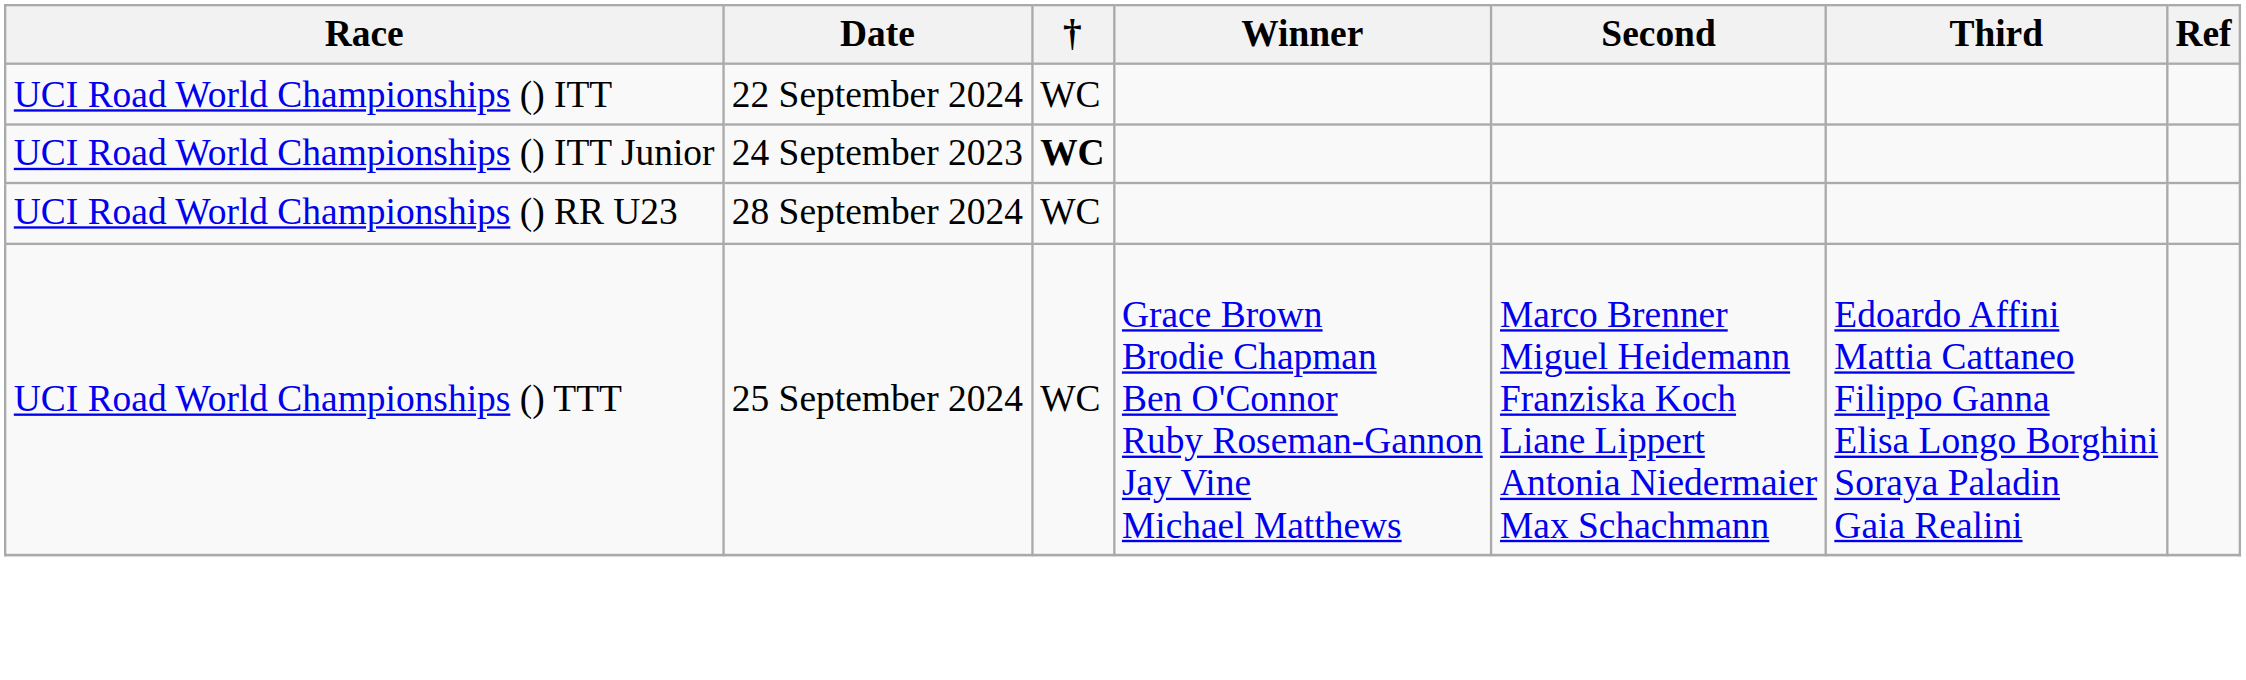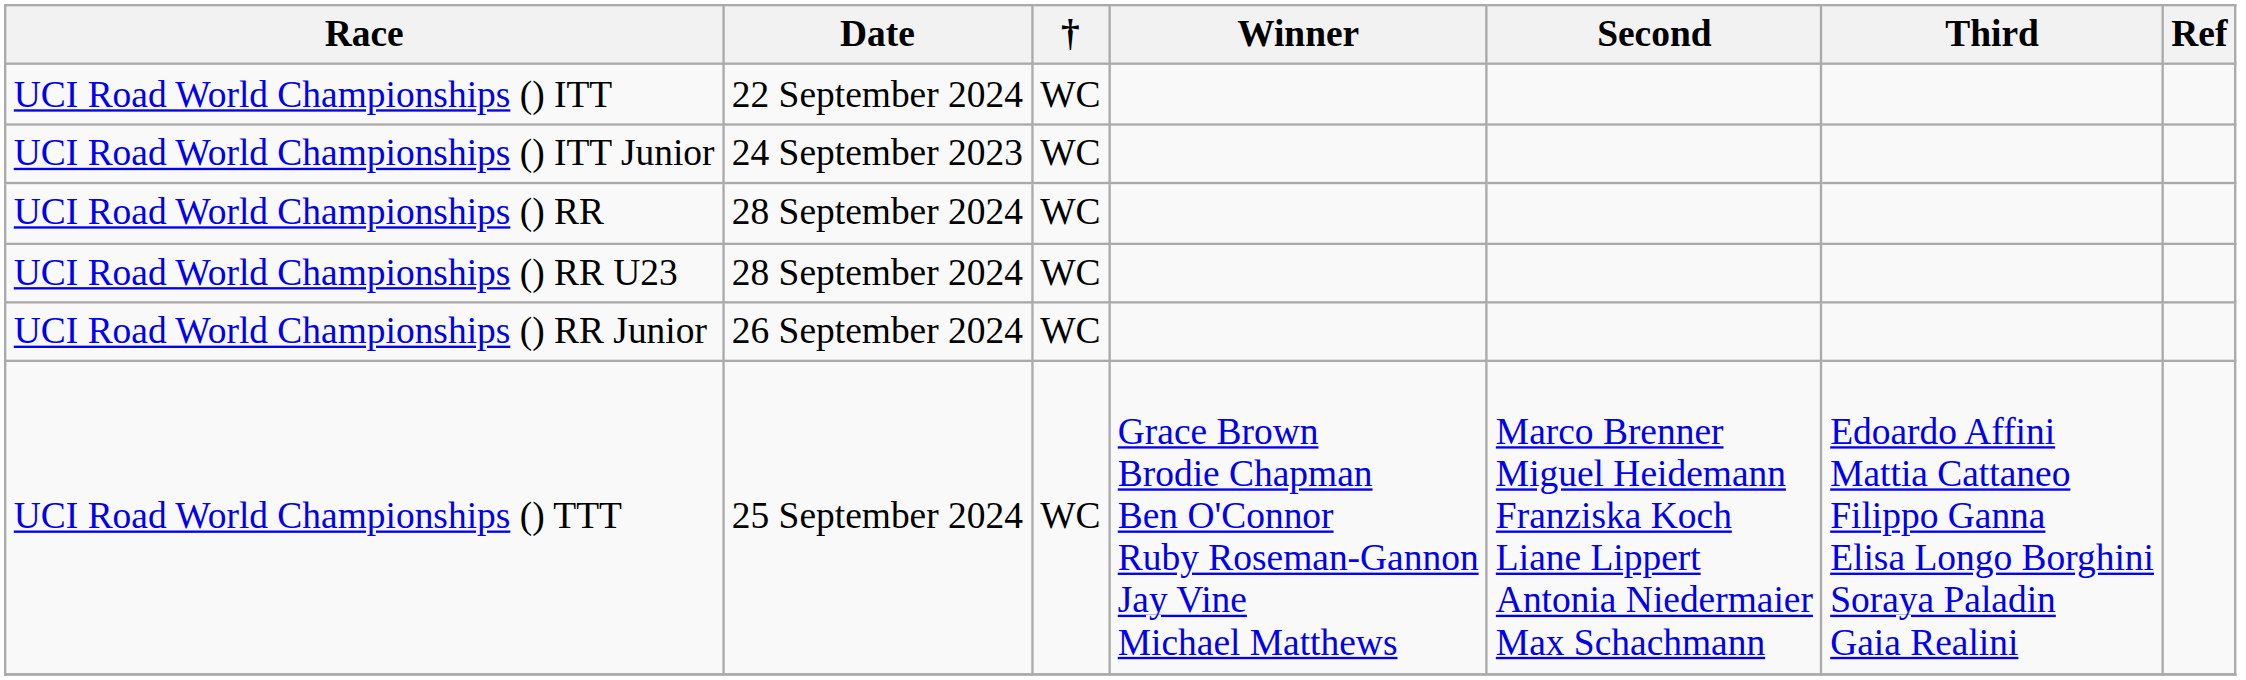 <table class="wikitable sortable">
 <tr>
 <th>Race</th>
 <th>Date</th>
 <th> †</th>
 <th>Winner</th>
 <th>Second</th>
 <th>Third</th>
 <th>Ref</th>
 </tr>
 <tr>
 <td> <a href='#'>UCI Road World Championships</a> () ITT</td>
 <td>22 September 2024</td>
 <td>WC</td>
 <td></td>
 <td></td>
 <td></td>
 <td align=center></td>
 </tr>
 <tr>
 <td> <a href='#'>UCI Road World Championships</a> () ITT Junior</td>
 <td>24 September 2023</td>
-<td><strong>WC</strong></td>
+<td>WC</td>
+<td></td>
+<td></td>
+<td></td>
+<td align=center></td>
+</tr>
+<tr>
+<td> <a href='#'>UCI Road World Championships</a> () RR</td>
+<td>28 September 2024</td>
+<td>WC</td>
 <td></td>
 <td></td>
 <td></td>
 <td align=center></td>
 </tr>
 <tr>
 <td> <a href='#'>UCI Road World Championships</a> () RR U23</td>
 <td>28 September 2024</td>
+<td>WC</td>
+<td></td>
+<td></td>
+<td></td>
+<td align=center></td>
+</tr>
+<tr>
+<td> <a href='#'>UCI Road World Championships</a> () RR Junior</td>
+<td>26 September 2024</td>
 <td>WC</td>
 <td></td>
 <td></td>
 <td></td>
 <td align=center></td>
 </tr>
 <tr>
 <td> <a href='#'>UCI Road World Championships</a> () TTT</td>
 <td>25 September 2024</td>
 <td>WC</td>
 <td><br><a href='#'>Grace Brown</a><br><a href='#'>Brodie Chapman</a><br><a href='#'>Ben O'Connor</a><br><a href='#'>Ruby Roseman-Gannon</a><br><a href='#'>Jay Vine</a><br><a href='#'>Michael Matthews</a></td>
 <td><br><a href='#'>Marco Brenner</a><br><a href='#'>Miguel Heidemann</a><br><a href='#'>Franziska Koch</a><br><a href='#'>Liane Lippert</a><br><a href='#'>Antonia Niedermaier</a><br><a href='#'>Max Schachmann</a></td>
 <td><br><a href='#'>Edoardo Affini</a><br><a href='#'>Mattia Cattaneo</a><br><a href='#'>Filippo Ganna</a><br><a href='#'>Elisa Longo Borghini</a><br><a href='#'>Soraya Paladin</a><br><a href='#'>Gaia Realini</a></td>
 <td align=center></td>
 </tr>
 <tr>
 </tr>
 </table>
